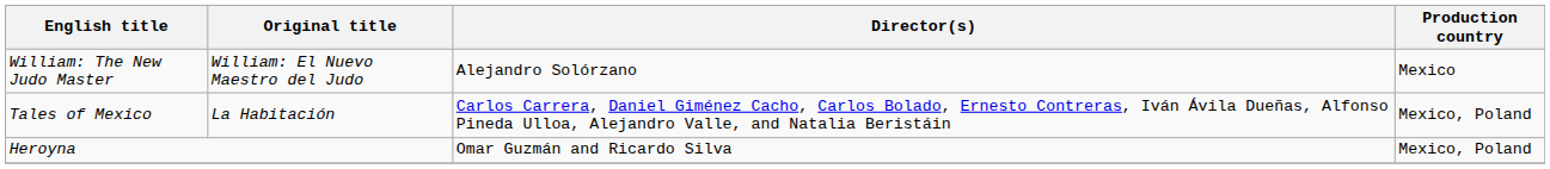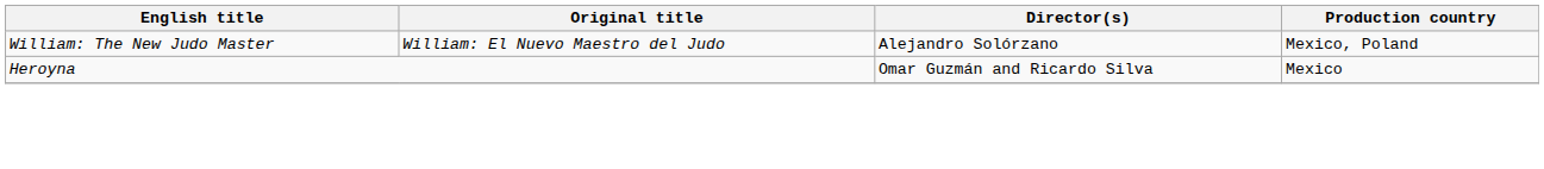 <table class="sortable wikitable" style="width:100%; margin-bottom:2px" cellpadding="5">
 <tr>
 <th scope="col">English title</th>
 <th scope="col">Original title</th>
 <th scope="col">Director(s)</th>
 <th scope="col">Production country</th>
 </tr>
 <tr>
 <td><em>William: The New Judo Master</em></td>
 <td><em>William: El Nuevo Maestro del Judo</em></td>
 <td data-sort-value="Solorzano">Alejandro Solórzano</td>
-<td>Mexico</td>
-</tr>
-<tr>
-<td><em>Tales of Mexico</em></td>
-<td><em>La Habitación</em></td>
-<td data-sort-value="Carrera"><a href='#'>Carlos Carrera</a>, <a href='#'>Daniel Giménez Cacho</a>, <a href='#'>Carlos Bolado</a>, <a href='#'>Ernesto Contreras</a>, Iván Ávila Dueñas, Alfonso Pineda Ulloa, Alejandro Valle, and Natalia Beristáin</td>
 <td>Mexico, Poland</td>
 </tr>
 <tr>
 <td colspan=2 data-sort-value="Heroyna"><em>Heroyna</em></td>
 <td data-sort-value="Guzman">Omar Guzmán and Ricardo Silva</td>
-<td>Mexico, Poland</td>
+<td>Mexico</td>
 </tr>
 <tr>
 </tr>
 </table>
